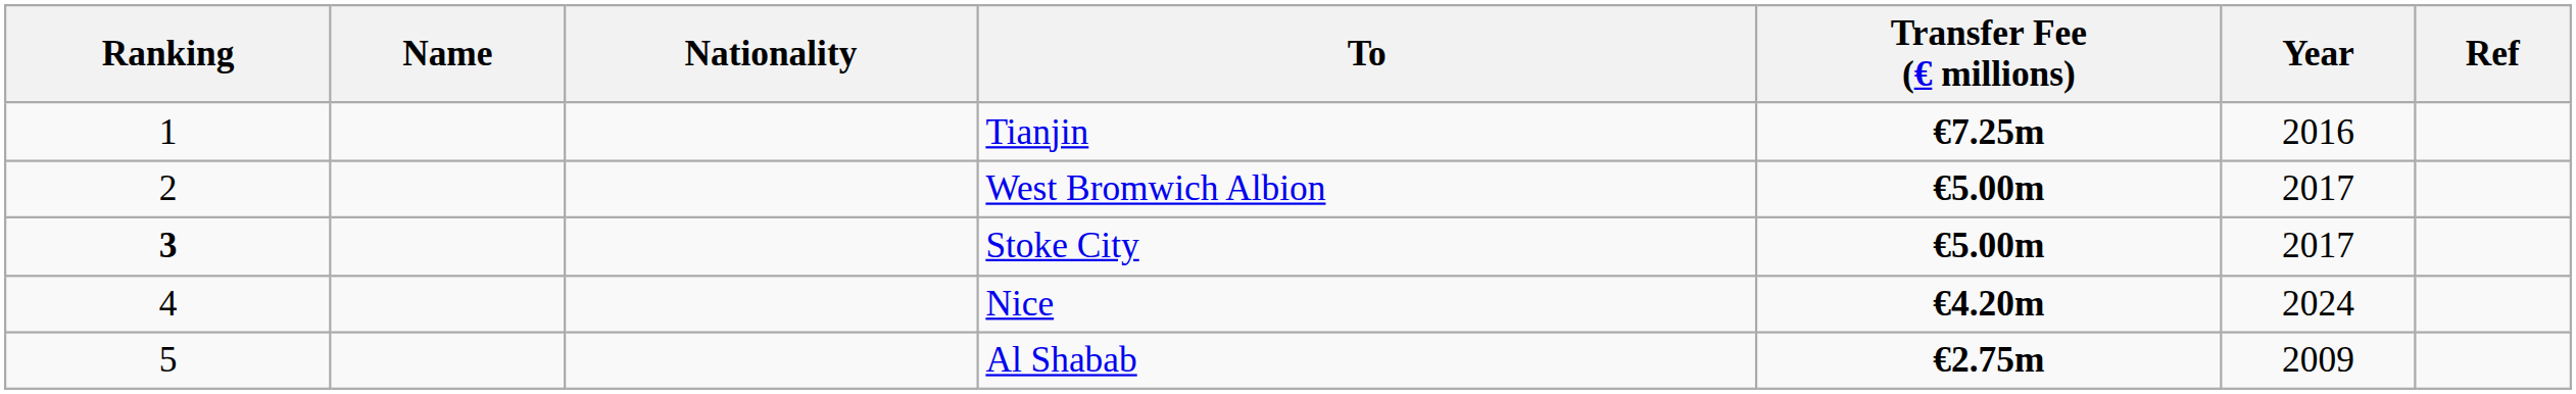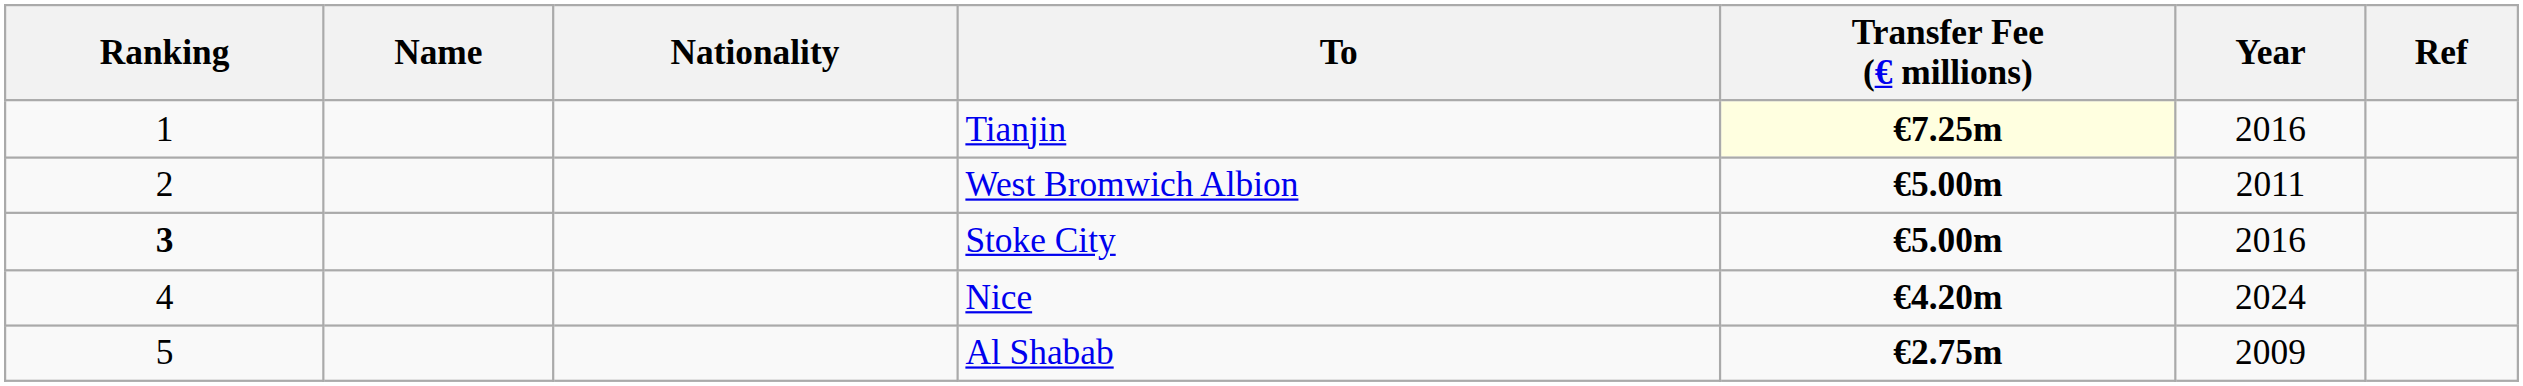 <table class="wikitable sortable" style="text-align: center; width:90%">
 <tr>
 <th>Ranking</th>
 <th>Name</th>
 <th>Nationality</th>
 <th>To</th>
 <th>Transfer Fee<br>(<a href='#'>€</a> millions)</th>
 <th>Year</th>
 <th scope="col" class="unsortable">Ref</th>
 </tr>
 <tr>
 <td>1</td>
 <td></td>
 <td align=left></td>
 <td align=left> <a href='#'>Tianjin</a></td>
-<td><strong>€7.25m</strong></td>
+<td style="background: lightyellow;"><strong>€7.25m</strong></td>
 <td>2016</td>
 <td></td>
 </tr>
 <tr>
 <td>2</td>
 <td></td>
 <td align=left></td>
 <td align=left> <a href='#'>West Bromwich Albion</a></td>
 <td><strong>€5.00m</strong></td>
-<td>2017</td>
+<td>2011</td>
 <td></td>
 </tr>
 <tr>
 <td><strong>3</strong></td>
 <td></td>
 <td align=left></td>
 <td align=left> <a href='#'>Stoke City</a></td>
 <td><strong>€5.00m</strong></td>
-<td>2017</td>
+<td>2016</td>
 <td></td>
 </tr>
 <tr>
 <td>4</td>
 <td></td>
 <td align=left></td>
 <td align=left> <a href='#'>Nice</a></td>
 <td><strong>€4.20m</strong></td>
 <td>2024</td>
 </tr>
 <tr>
 <td>5</td>
 <td></td>
 <td align=left></td>
 <td align=left> <a href='#'>Al Shabab</a></td>
 <td><strong>€2.75m</strong></td>
 <td>2009</td>
 <td></td>
 </tr>
 </table>
